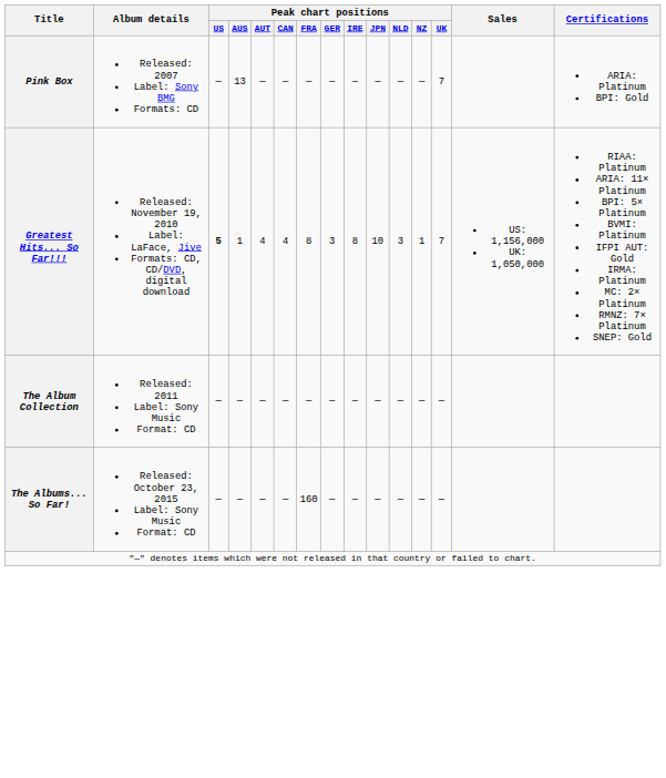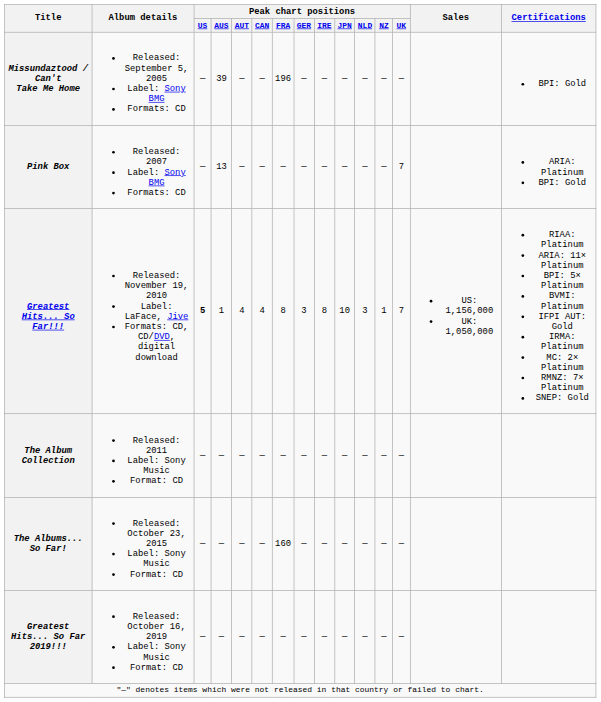 <table class="wikitable plainrowheaders" style="text-align:center;">
 <tr>
 <th scope="col" rowspan="2" style="width:12em;">Title</th>
 <th scope="col" rowspan="2" style="width:15em;">Album details</th>
 <th scope="col" colspan="11">Peak chart positions</th>
 <th scope="col" rowspan="2" style="width:12em;">Sales</th>
 <th scope="col" rowspan="2" style="width:13em;"><a href='#'>Certifications</a></th>
 </tr>
 <tr>
 <th scope="col" style="width:2.5em; font-size:90%;"><a href='#'>US</a><br></th>
 <th scope="col" style="width:2.5em; font-size:90%;"><a href='#'>AUS</a><br></th>
 <th scope="col" style="width:2.5em; font-size:90%;"><a href='#'>AUT</a><br></th>
 <th scope="col" style="width:2.5em; font-size:90%;"><a href='#'>CAN</a><br></th>
 <th scope="col" style="width:2.5em; font-size:90%;"><a href='#'>FRA</a><br></th>
 <th scope="col" style="width:2.5em; font-size:90%;"><a href='#'>GER</a><br></th>
 <th scope="col" style="width:2.5em; font-size:90%;"><a href='#'>IRE</a><br></th>
 <th scope="col" style="width:2.5em; font-size:90%;"><a href='#'>JPN</a><br></th>
 <th scope="col" style="width:2.5em; font-size:90%;"><a href='#'>NLD</a><br></th>
 <th scope="col" style="width:2.5em; font-size:90%;"><a href='#'>NZ</a><br></th>
 <th scope="col" style="width:2.5em; font-size:90%;"><a href='#'>UK</a><br></th>
+</tr>
+<tr>
+<th scope="row"><em>Missundaztood / Can't<br>Take Me Home</em></th>
+<td><br><ul><li>Released: September 5, 2005</li><li>Label: <a href='#'>Sony BMG</a></li><li>Formats: CD</li></ul></td>
+<td>—</td>
+<td>39</td>
+<td>—</td>
+<td>—</td>
+<td>196</td>
+<td>—</td>
+<td>—</td>
+<td>—</td>
+<td>—</td>
+<td>—</td>
+<td>—</td>
+<td></td>
+<td><br><ul><li>BPI: Gold</li></ul></td>
 </tr>
 <tr>
 <th scope="row"><em>Pink Box</em></th>
 <td><br><ul><li>Released: 2007</li><li>Label: <a href='#'>Sony BMG</a></li><li>Formats: CD</li></ul></td>
 <td>—</td>
 <td>13</td>
 <td>—</td>
 <td>—</td>
 <td>—</td>
 <td>—</td>
 <td>—</td>
 <td>—</td>
 <td>—</td>
 <td>—</td>
 <td>7</td>
 <td></td>
 <td><br><ul><li>ARIA: Platinum</li><li>BPI: Gold</li></ul></td>
 </tr>
 <tr>
 <th scope="row"><br><em><a href='#'>Greatest Hits... So Far!!!</a></em></th>
 <td><br><ul><li>Released: November 19, 2010</li><li>Label: LaFace, <a href='#'>Jive</a></li><li>Formats: CD, CD/<a href='#'>DVD</a>, digital download</li></ul></td>
 <td><strong>5</strong></td>
 <td>1</td>
 <td>4</td>
 <td>4</td>
 <td>8</td>
 <td>3</td>
 <td>8</td>
 <td>10</td>
 <td>3</td>
 <td>1</td>
 <td>7</td>
 <td><br><ul><li>US: 1,156,000</li><li>UK: 1,050,000</li></ul></td>
 <td><br><ul><li>RIAA: Platinum</li><li>ARIA: 11× Platinum</li><li>BPI: 5× Platinum</li><li>BVMI: Platinum</li><li>IFPI AUT: Gold</li><li>IRMA: Platinum</li><li>MC: 2× Platinum</li><li>RMNZ: 7× Platinum</li><li>SNEP: Gold</li></ul></td>
 </tr>
 <tr>
 <th scope="row"><em>The Album Collection</em></th>
 <td><br><ul><li>Released: 2011</li><li>Label: Sony Music</li><li>Format: CD</li></ul></td>
 <td>—</td>
 <td>—</td>
 <td>—</td>
 <td>—</td>
 <td>—</td>
 <td>—</td>
 <td>—</td>
 <td>—</td>
 <td>—</td>
 <td>—</td>
 <td>—</td>
 <td></td>
 <td></td>
 </tr>
 <tr>
 <th scope="row"><em>The Albums... So Far!</em></th>
 <td><br><ul><li>Released: October 23, 2015</li><li>Label: Sony Music</li><li>Format: CD</li></ul></td>
 <td>—</td>
 <td>—</td>
 <td>—</td>
 <td>—</td>
 <td>160</td>
 <td>—</td>
 <td>—</td>
 <td>—</td>
 <td>—</td>
 <td>—</td>
 <td>—</td>
 <td></td>
 <td></td>
 </tr>
 <tr>
+<th scope="row"><em>Greatest Hits... So Far 2019!&excl;!</em></th>
+<td><br><ul><li>Released: October 16, 2019</li><li>Label: Sony Music</li><li>Format: CD</li></ul></td>
+<td>—</td>
+<td>—</td>
+<td>—</td>
+<td>—</td>
+<td>—</td>
+<td>—</td>
+<td>—</td>
+<td>—</td>
+<td>—</td>
+<td>—</td>
+<td>—</td>
+<td></td>
+<td></td>
+</tr>
+<tr>
 <td colspan="15" style="font-size:90%">"—" denotes items which were not released in that country or failed to chart.</td>
 </tr>
 </table>
